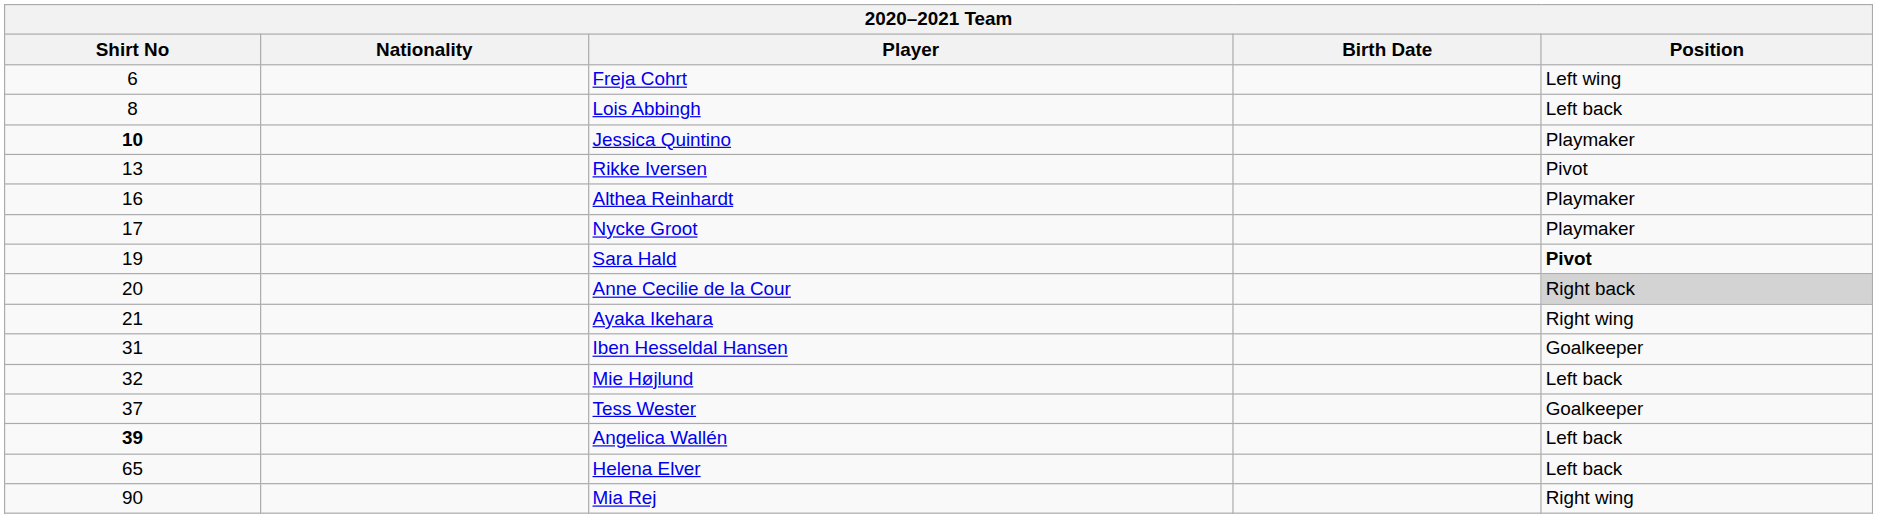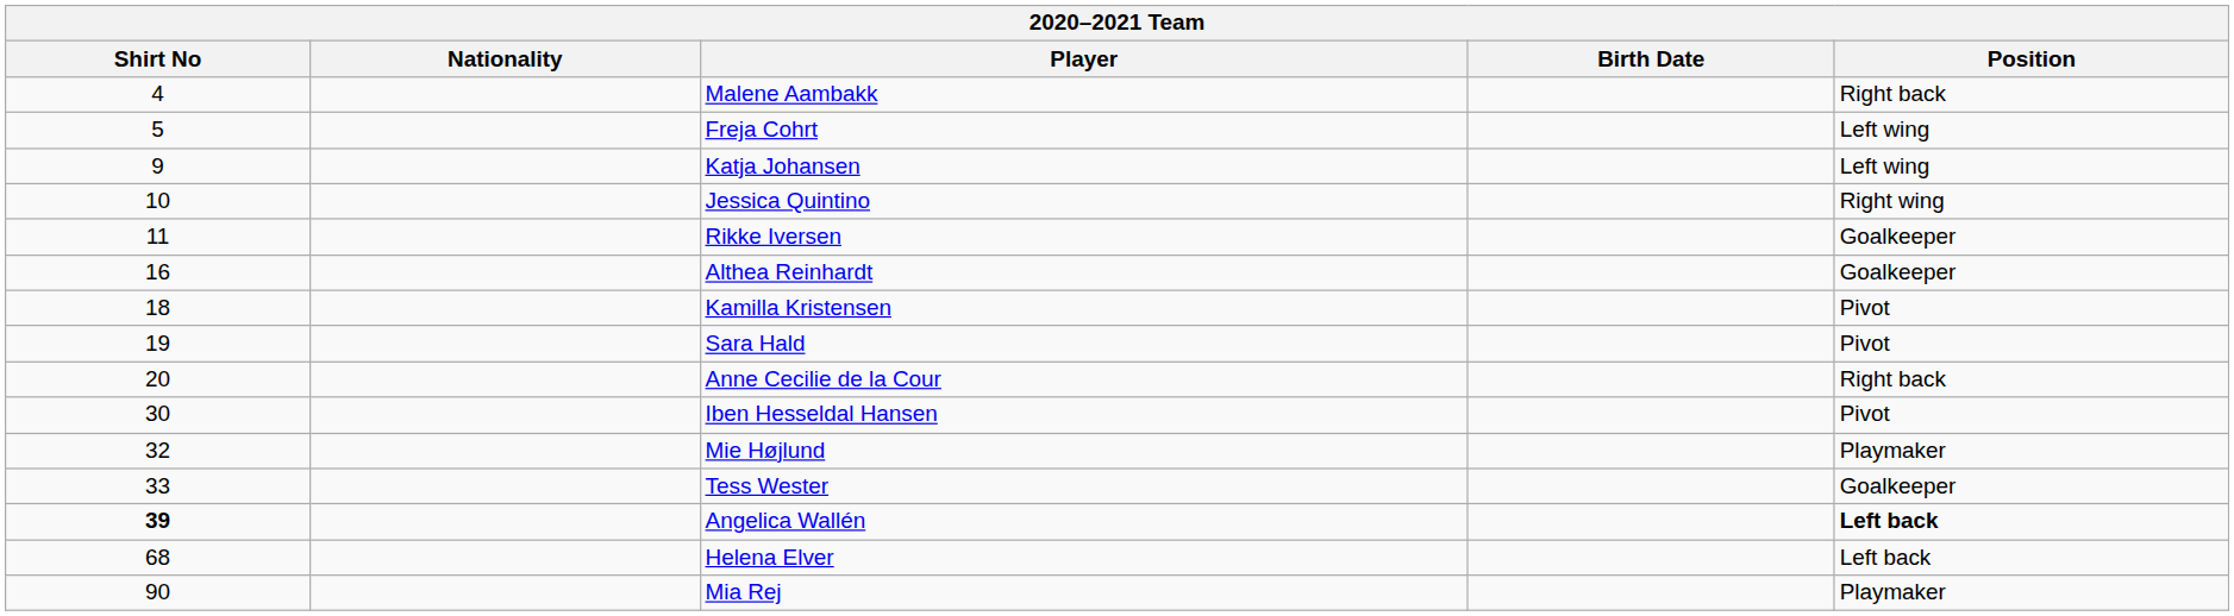 <table class="wikitable collapsible collapsed" style="width:100%">
 <tr>
 <th colspan=5><strong>2020–2021 Team</strong></th>
 </tr>
 <tr>
 <th>Shirt No</th>
 <th>Nationality</th>
 <th>Player</th>
 <th>Birth Date</th>
 <th>Position</th>
 </tr>
 <tr>
-<td align=center>6</td>
+<td align=center>4</td>
+<td></td>
+<td><a href='#'>Malene Aambakk</a></td>
+<td></td>
+<td>Right back</td>
+</tr>
+<tr>
+<td align=center>5</td>
 <td></td>
 <td><a href='#'>Freja Cohrt</a></td>
 <td></td>
 <td>Left wing</td>
 </tr>
 <tr>
-<td align=center>8</td>
+<td align=center>9</td>
 <td></td>
-<td><a href='#'>Lois Abbingh</a></td>
+<td><a href='#'>Katja Johansen</a></td>
 <td></td>
-<td>Left back</td>
+<td>Left wing</td>
 </tr>
 <tr>
-<td align=center><strong>10</strong></td>
+<td align=center>10</td>
 <td></td>
 <td><a href='#'>Jessica Quintino</a></td>
 <td></td>
-<td>Playmaker</td>
+<td>Right wing</td>
 </tr>
 <tr>
-<td align=center>13</td>
+<td align=center>11</td>
 <td></td>
 <td><a href='#'>Rikke Iversen</a></td>
 <td></td>
-<td>Pivot</td>
+<td>Goalkeeper</td>
 </tr>
 <tr>
 <td align=center>16</td>
 <td></td>
 <td><a href='#'>Althea Reinhardt</a></td>
 <td></td>
-<td>Playmaker</td>
+<td>Goalkeeper</td>
 </tr>
 <tr>
-<td align=center>17</td>
+<td align=center>18</td>
 <td></td>
-<td><a href='#'>Nycke Groot</a></td>
+<td><a href='#'>Kamilla Kristensen</a></td>
 <td></td>
-<td>Playmaker</td>
+<td>Pivot</td>
 </tr>
 <tr>
 <td align=center>19</td>
 <td></td>
 <td><a href='#'>Sara Hald</a></td>
 <td></td>
-<td><strong>Pivot</strong></td>
+<td>Pivot</td>
 </tr>
 <tr>
 <td align=center>20</td>
 <td></td>
 <td><a href='#'>Anne Cecilie de la Cour</a></td>
 <td></td>
-<td style="background: lightgrey;">Right back</td>
+<td>Right back</td>
 </tr>
 <tr>
-<td align=center>21</td>
-<td></td>
-<td><a href='#'>Ayaka Ikehara</a></td>
-<td></td>
-<td>Right wing</td>
-</tr>
-<tr>
-<td align=center>31</td>
+<td align=center>30</td>
 <td></td>
 <td><a href='#'>Iben Hesseldal Hansen</a></td>
 <td></td>
-<td>Goalkeeper</td>
+<td>Pivot</td>
 </tr>
 <tr>
 <td align=center>32</td>
 <td></td>
 <td><a href='#'>Mie Højlund</a></td>
 <td></td>
-<td>Left back</td>
+<td>Playmaker</td>
 </tr>
 <tr>
-<td align=center>37</td>
+<td align=center>33</td>
 <td></td>
 <td><a href='#'>Tess Wester</a></td>
 <td></td>
 <td>Goalkeeper</td>
 </tr>
 <tr>
 <td align=center><strong>39</strong></td>
 <td></td>
 <td><a href='#'>Angelica Wallén</a></td>
 <td></td>
-<td>Left back</td>
+<td><strong>Left back</strong></td>
 </tr>
 <tr>
-<td align=center>65</td>
+<td align=center>68</td>
 <td></td>
 <td><a href='#'>Helena Elver</a></td>
 <td></td>
 <td>Left back</td>
 </tr>
 <tr>
 <td align=center>90</td>
 <td></td>
 <td><a href='#'>Mia Rej</a></td>
 <td></td>
-<td>Right wing</td>
+<td>Playmaker</td>
 </tr>
 </table>
